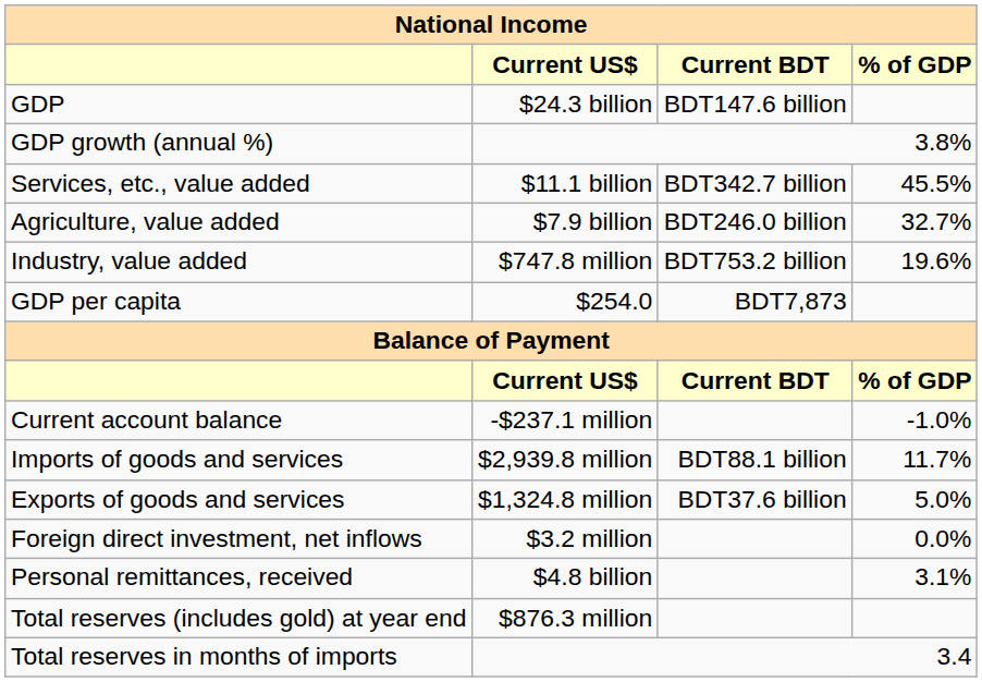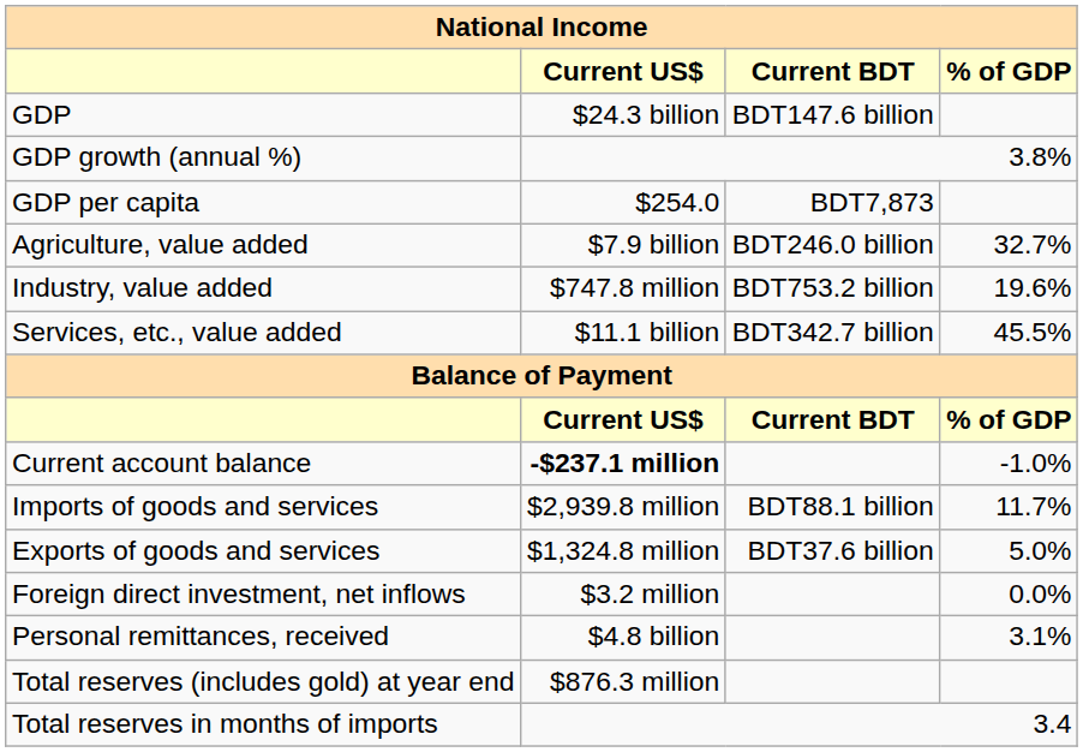 <table class="wikitable">
 <tr>
 <th colspan="4" style="background: #ffdead;">National Income</th>
 </tr>
 <tr>
 <th style="background: #ffffcd;"></th>
 <th style="background: #ffffcd;">Current US$</th>
 <th style="background: #ffffcd;">Current BDT</th>
 <th style="background: #ffffcd;">% of GDP</th>
 </tr>
 <tr>
 <td>GDP</td>
 <td style="text-align: right;">$24.3 billion</td>
 <td style="text-align: right;">BDT147.6 billion</td>
 <td style="text-align: right;"></td>
 </tr>
 <tr>
 <td>GDP growth (annual %)</td>
 <td colspan="3"  style="text-align: right;">3.8%</td>
 </tr>
 <tr>
-<td>Services, etc., value added</td>
-<td style="text-align: right;">$11.1 billion</td>
-<td style="text-align: right;">BDT342.7 billion</td>
-<td style="text-align: right;">45.5%</td>
+<td>GDP per capita</td>
+<td style="text-align: right;">$254.0</td>
+<td style="text-align: right;">BDT7,873</td>
+<td style="text-align: right;"></td>
 </tr>
 <tr>
 <td>Agriculture, value added</td>
 <td style="text-align: right;">$7.9 billion</td>
 <td style="text-align: right;">BDT246.0 billion</td>
 <td style="text-align: right;">32.7%</td>
 </tr>
 <tr>
 <td>Industry, value added</td>
 <td style="text-align: right;">$747.8 million</td>
 <td style="text-align: right;">BDT753.2 billion</td>
 <td style="text-align: right;">19.6%</td>
 </tr>
 <tr>
-<td>GDP per capita</td>
-<td style="text-align: right;">$254.0</td>
-<td style="text-align: right;">BDT7,873</td>
-<td style="text-align: right;"></td>
+<td>Services, etc., value added</td>
+<td style="text-align: right;">$11.1 billion</td>
+<td style="text-align: right;">BDT342.7 billion</td>
+<td style="text-align: right;">45.5%</td>
 </tr>
 <tr>
 <th colspan="4" style="background: #ffdead;">Balance of Payment</th>
 </tr>
 <tr>
 <th style="background: #ffffcd;"></th>
 <th style="background: #ffffcd;">Current US$</th>
 <th style="background: #ffffcd;">Current BDT</th>
 <th style="background: #ffffcd;">% of GDP</th>
 </tr>
 <tr>
 <td>Current account balance</td>
-<td style="text-align: right;">-$237.1 million</td>
+<td style="text-align: right;"><strong>-$237.1 million</strong></td>
 <td style="text-align: right;"></td>
 <td style="text-align: right;">-1.0%</td>
 </tr>
 <tr>
 <td>Imports of goods and services</td>
 <td style="text-align: right;">$2,939.8 million</td>
 <td style="text-align: right;">BDT88.1 billion</td>
 <td style="text-align: right;">11.7%</td>
 </tr>
 <tr>
 <td>Exports of goods and services</td>
 <td style="text-align: right;">$1,324.8 million</td>
 <td style="text-align: right;">BDT37.6 billion</td>
 <td style="text-align: right;">5.0%</td>
 </tr>
 <tr>
 <td>Foreign direct investment, net inflows</td>
 <td style="text-align: right;">$3.2 million</td>
 <td style="text-align: right;"></td>
 <td style="text-align: right;">0.0%</td>
 </tr>
 <tr>
 <td>Personal remittances, received</td>
 <td style="text-align: right;">$4.8 billion</td>
 <td style="text-align: right;"></td>
 <td style="text-align: right;">3.1%</td>
 </tr>
 <tr>
 <td>Total reserves (includes gold) at year end</td>
 <td style="text-align: right;">$876.3 million</td>
 <td style="text-align: right;"></td>
 <td style="text-align: right;"></td>
 </tr>
 <tr>
 <td>Total reserves in months of imports</td>
 <td colspan="3"  style="text-align: right;">3.4</td>
 </tr>
 </table>
